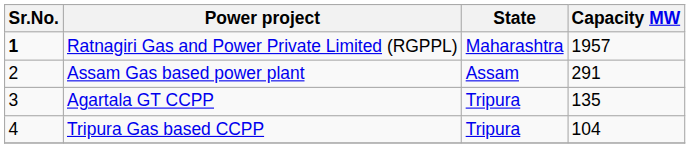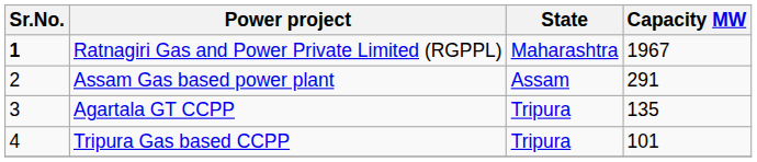 <table class="wikitable">
 <tr>
 <th>Sr.No.</th>
 <th>Power project</th>
 <th>State</th>
 <th>Capacity <a href='#'>MW</a></th>
 </tr>
 <tr>
 <td><strong>1</strong></td>
 <td><a href='#'>Ratnagiri Gas and Power Private Limited</a> (RGPPL)</td>
 <td><a href='#'>Maharashtra</a></td>
-<td>1957</td>
+<td>1967</td>
 </tr>
 <tr>
 <td>2</td>
 <td><a href='#'>Assam Gas based power plant</a></td>
 <td><a href='#'>Assam</a></td>
 <td>291</td>
 </tr>
 <tr>
 <td>3</td>
 <td><a href='#'>Agartala GT CCPP</a></td>
 <td><a href='#'>Tripura</a></td>
 <td>135</td>
 </tr>
 <tr>
 <td>4</td>
 <td><a href='#'>Tripura Gas based CCPP</a></td>
 <td><a href='#'>Tripura</a></td>
-<td>104</td>
+<td>101</td>
 </tr>
 <tr>
 </tr>
 </table>
